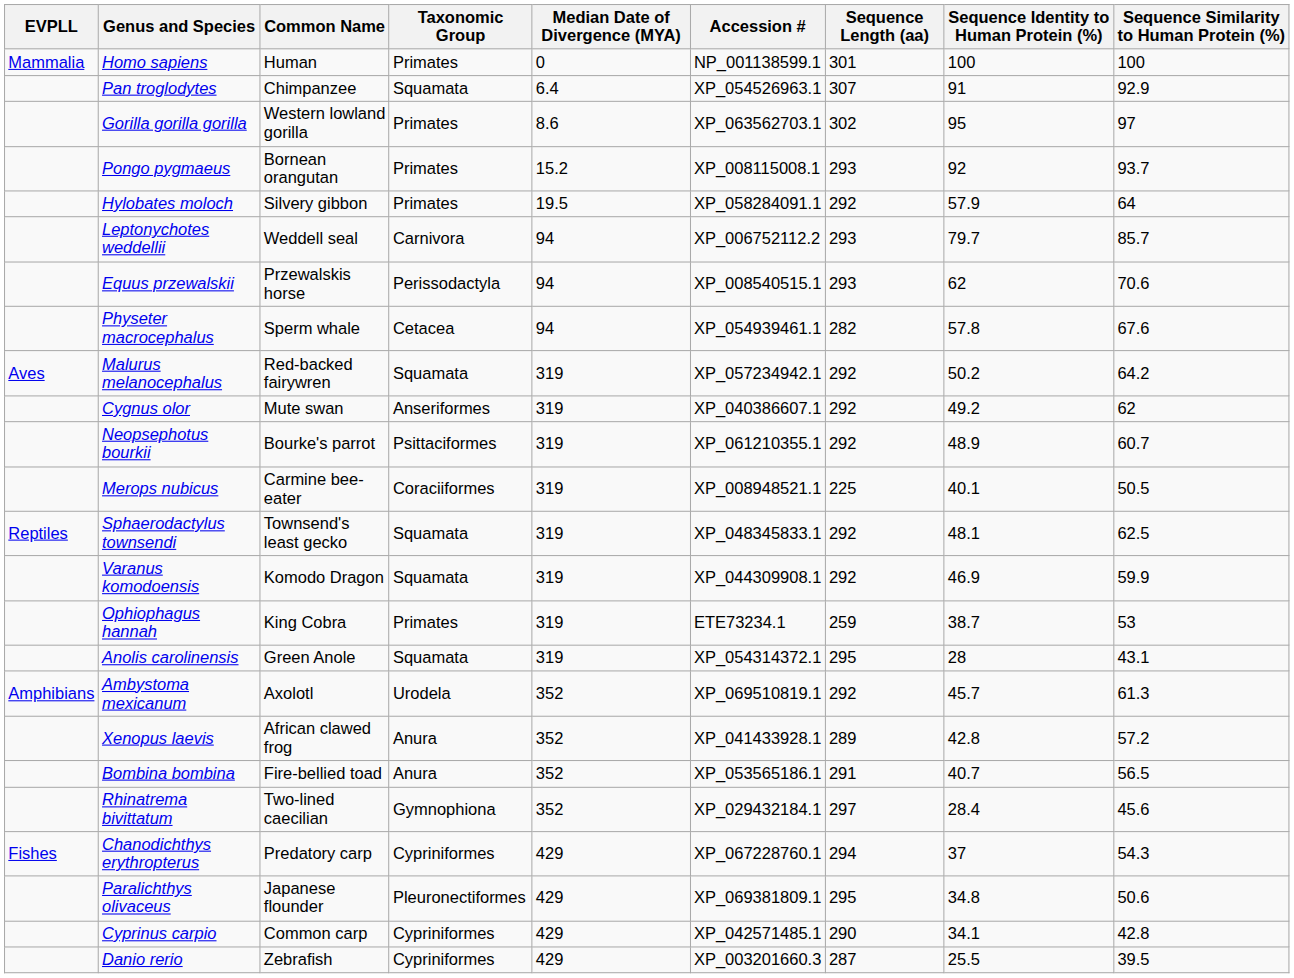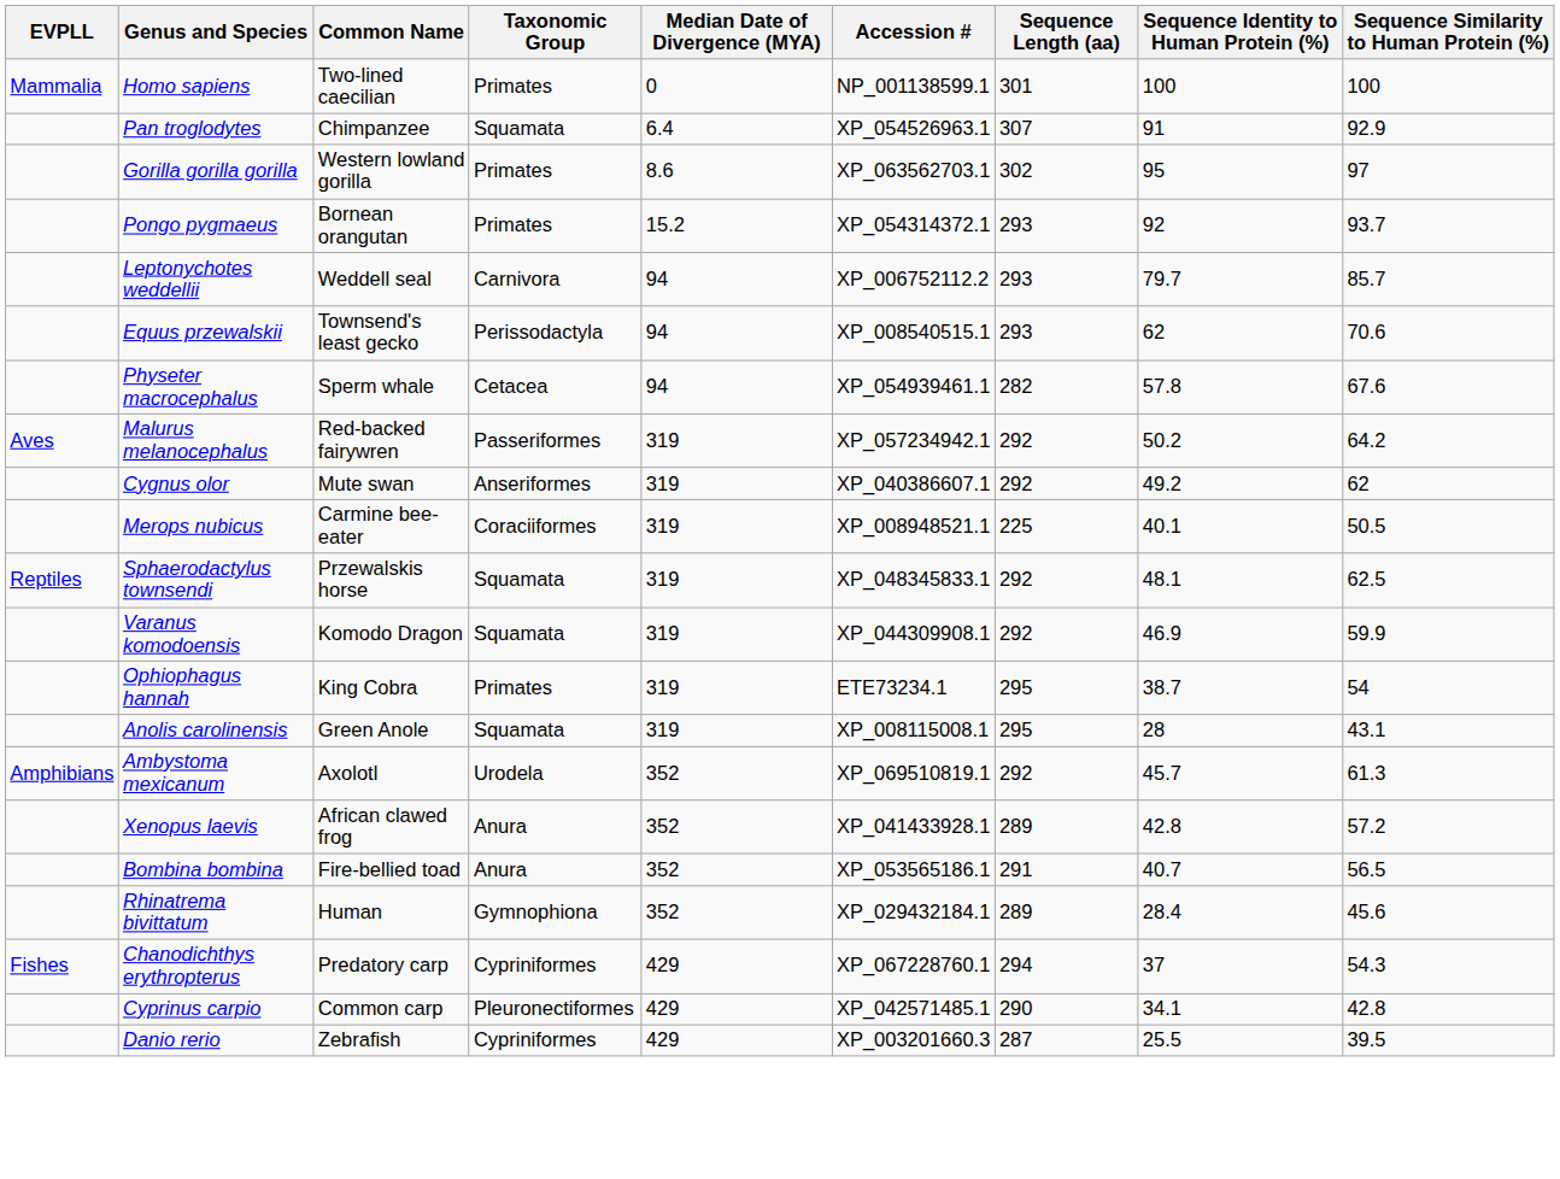 <table class="wikitable">
 <tr>
 <th><strong>EVPLL</strong></th>
 <th><strong>Genus and Species</strong></th>
 <th><strong>Common Name</strong></th>
 <th><strong>Taxonomic Group</strong></th>
 <th><strong>Median Date of Divergence (MYA)</strong></th>
 <th><strong>Accession #</strong></th>
 <th><strong>Sequence Length (aa)</strong></th>
 <th><strong>Sequence Identity to Human Protein (%)</strong></th>
 <th><strong>Sequence Similarity to Human Protein (%)</strong></th>
 </tr>
 <tr>
 <td><a href='#'>Mammalia</a></td>
 <td><a href='#'><em>Homo sapiens</em></a></td>
-<td>Human</td>
+<td>Two-lined caecilian</td>
 <td>Primates</td>
 <td>0</td>
 <td>NP_001138599.1</td>
 <td>301</td>
 <td>100</td>
 <td>100</td>
 </tr>
 <tr>
 <td></td>
 <td><a href='#'><em>Pan troglodytes</em></a></td>
 <td>Chimpanzee</td>
 <td>Squamata</td>
 <td>6.4</td>
 <td>XP_054526963.1</td>
 <td>307</td>
 <td>91</td>
 <td>92.9</td>
 </tr>
 <tr>
 <td></td>
 <td><a href='#'><em>Gorilla gorilla gorilla</em></a></td>
 <td>Western lowland gorilla</td>
 <td>Primates</td>
 <td>8.6</td>
 <td>XP_063562703.1</td>
 <td>302</td>
 <td>95</td>
 <td>97</td>
 </tr>
 <tr>
 <td></td>
 <td><a href='#'><em>Pongo pygmaeus</em></a></td>
 <td>Bornean orangutan</td>
 <td>Primates</td>
 <td>15.2</td>
-<td>XP_008115008.1</td>
+<td>XP_054314372.1</td>
 <td>293</td>
 <td>92</td>
 <td>93.7</td>
-</tr>
-<tr>
-<td></td>
-<td><a href='#'><em>Hylobates moloch</em></a></td>
-<td>Silvery gibbon</td>
-<td>Primates</td>
-<td>19.5</td>
-<td>XP_058284091.1</td>
-<td>292</td>
-<td>57.9</td>
-<td>64</td>
 </tr>
 <tr>
 <td></td>
 <td><a href='#'><em>Leptonychotes weddellii</em></a></td>
 <td>Weddell seal</td>
 <td>Carnivora</td>
 <td>94</td>
 <td>XP_006752112.2</td>
 <td>293</td>
 <td>79.7</td>
 <td>85.7</td>
 </tr>
 <tr>
 <td></td>
 <td><a href='#'><em>Equus przewalskii</em></a></td>
-<td>Przewalskis horse</td>
+<td>Townsend's least gecko</td>
 <td>Perissodactyla</td>
 <td>94</td>
 <td>XP_008540515.1</td>
 <td>293</td>
 <td>62</td>
 <td>70.6</td>
 </tr>
 <tr>
 <td></td>
 <td><a href='#'><em>Physeter macrocephalus</em></a></td>
 <td>Sperm whale</td>
 <td>Cetacea</td>
 <td>94</td>
 <td>XP_054939461.1</td>
 <td>282</td>
 <td>57.8</td>
 <td>67.6</td>
 </tr>
 <tr>
 <td><a href='#'>Aves</a></td>
 <td><a href='#'><em>Malurus melanocephalus</em></a></td>
 <td>Red-backed fairywren</td>
-<td>Squamata</td>
+<td>Passeriformes</td>
 <td>319</td>
 <td>XP_057234942.1</td>
 <td>292</td>
 <td>50.2</td>
 <td>64.2</td>
 </tr>
 <tr>
 <td></td>
 <td><a href='#'><em>Cygnus olor</em></a></td>
 <td>Mute swan</td>
 <td>Anseriformes</td>
 <td>319</td>
 <td>XP_040386607.1</td>
 <td>292</td>
 <td>49.2</td>
 <td>62</td>
 </tr>
 <tr>
 <td></td>
-<td><a href='#'><em>Neopsephotus bourkii</em></a></td>
-<td>Bourke's parrot</td>
-<td>Psittaciformes</td>
-<td>319</td>
-<td>XP_061210355.1</td>
-<td>292</td>
-<td>48.9</td>
-<td>60.7</td>
-</tr>
-<tr>
-<td></td>
 <td><a href='#'><em>Merops nubicus</em></a></td>
 <td>Carmine bee-eater</td>
 <td>Coraciiformes</td>
 <td>319</td>
 <td>XP_008948521.1</td>
 <td>225</td>
 <td>40.1</td>
 <td>50.5</td>
 </tr>
 <tr>
 <td><a href='#'>Reptiles</a></td>
 <td><em><a href='#'>Sphaerodactylus townsendi</a></em></td>
-<td>Townsend's least gecko</td>
+<td>Przewalskis horse</td>
 <td>Squamata</td>
 <td>319</td>
 <td>XP_048345833.1</td>
 <td>292</td>
 <td>48.1</td>
 <td>62.5</td>
 </tr>
 <tr>
 <td></td>
 <td><a href='#'><em>Varanus komodoensis</em></a></td>
 <td>Komodo Dragon</td>
 <td>Squamata</td>
 <td>319</td>
 <td>XP_044309908.1</td>
 <td>292</td>
 <td>46.9</td>
 <td>59.9</td>
 </tr>
 <tr>
 <td></td>
 <td><a href='#'><em>Ophiophagus hannah</em></a></td>
 <td>King Cobra</td>
 <td>Primates</td>
 <td>319</td>
 <td>ETE73234.1</td>
-<td>259</td>
+<td>295</td>
 <td>38.7</td>
-<td>53</td>
+<td>54</td>
 </tr>
 <tr>
 <td></td>
 <td><em><a href='#'>Anolis carolinensis</a></em></td>
 <td>Green Anole</td>
 <td>Squamata</td>
 <td>319</td>
-<td>XP_054314372.1</td>
+<td>XP_008115008.1</td>
 <td>295</td>
 <td>28</td>
 <td>43.1</td>
 </tr>
 <tr>
 <td><a href='#'>Amphibians</a></td>
 <td><a href='#'><em>Ambystoma mexicanum</em></a></td>
 <td>Axolotl</td>
 <td>Urodela</td>
 <td>352</td>
 <td>XP_069510819.1</td>
 <td>292</td>
 <td>45.7</td>
 <td>61.3</td>
 </tr>
 <tr>
 <td></td>
 <td><a href='#'><em>Xenopus laevis</em></a></td>
 <td>African clawed frog</td>
 <td>Anura</td>
 <td>352</td>
 <td>XP_041433928.1</td>
 <td>289</td>
 <td>42.8</td>
 <td>57.2</td>
 </tr>
 <tr>
 <td></td>
 <td><a href='#'><em>Bombina bombina</em></a></td>
 <td>Fire-bellied toad</td>
 <td>Anura</td>
 <td>352</td>
 <td>XP_053565186.1</td>
 <td>291</td>
 <td>40.7</td>
 <td>56.5</td>
 </tr>
 <tr>
 <td></td>
 <td><em><a href='#'>Rhinatrema bivittatum</a></em></td>
-<td>Two-lined caecilian</td>
+<td>Human</td>
 <td>Gymnophiona</td>
 <td>352</td>
 <td>XP_029432184.1</td>
-<td>297</td>
+<td>289</td>
 <td>28.4</td>
 <td>45.6</td>
 </tr>
 <tr>
 <td><a href='#'>Fishes</a></td>
 <td><a href='#'><em>Chanodichthys erythropterus</em></a></td>
 <td>Predatory carp</td>
 <td>Cypriniformes</td>
 <td>429</td>
 <td>XP_067228760.1</td>
 <td>294</td>
 <td>37</td>
 <td>54.3</td>
 </tr>
 <tr>
 <td></td>
-<td><a href='#'><em>Paralichthys olivaceus</em></a></td>
-<td>Japanese flounder</td>
-<td>Pleuronectiformes</td>
-<td>429</td>
-<td>XP_069381809.1</td>
-<td>295</td>
-<td>34.8</td>
-<td>50.6</td>
-</tr>
-<tr>
-<td></td>
 <td><a href='#'><em>Cyprinus carpio</em></a></td>
 <td>Common carp</td>
-<td>Cypriniformes</td>
+<td>Pleuronectiformes</td>
 <td>429</td>
 <td>XP_042571485.1</td>
 <td>290</td>
 <td>34.1</td>
 <td>42.8</td>
 </tr>
 <tr>
 <td></td>
 <td><a href='#'><em>Danio rerio</em></a></td>
 <td>Zebrafish</td>
 <td>Cypriniformes</td>
 <td>429</td>
 <td>XP_003201660.3</td>
 <td>287</td>
 <td>25.5</td>
 <td>39.5</td>
 </tr>
 </table>
